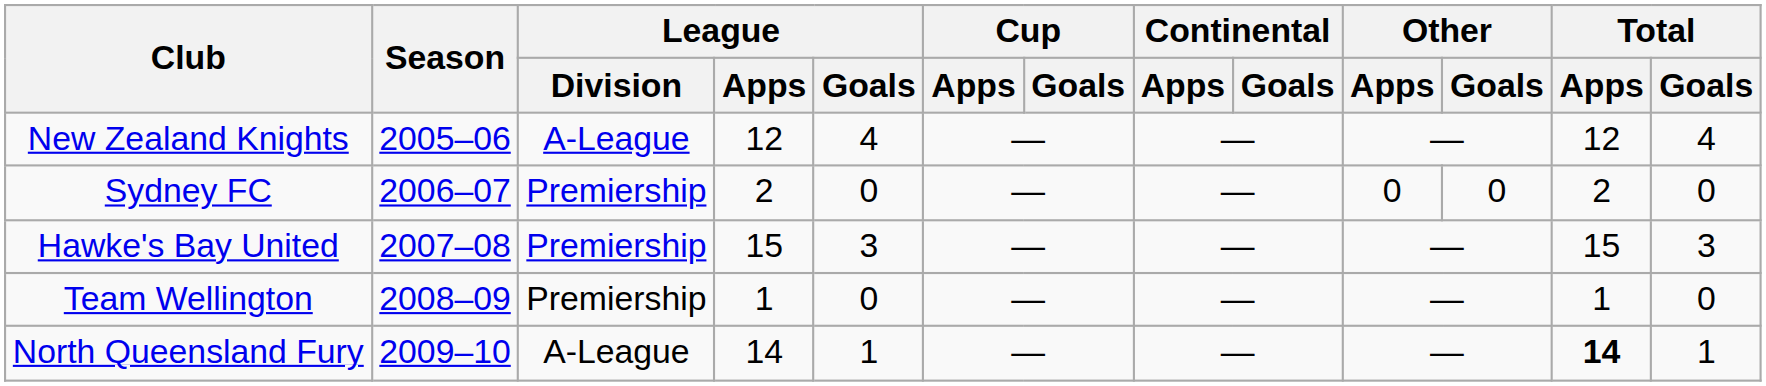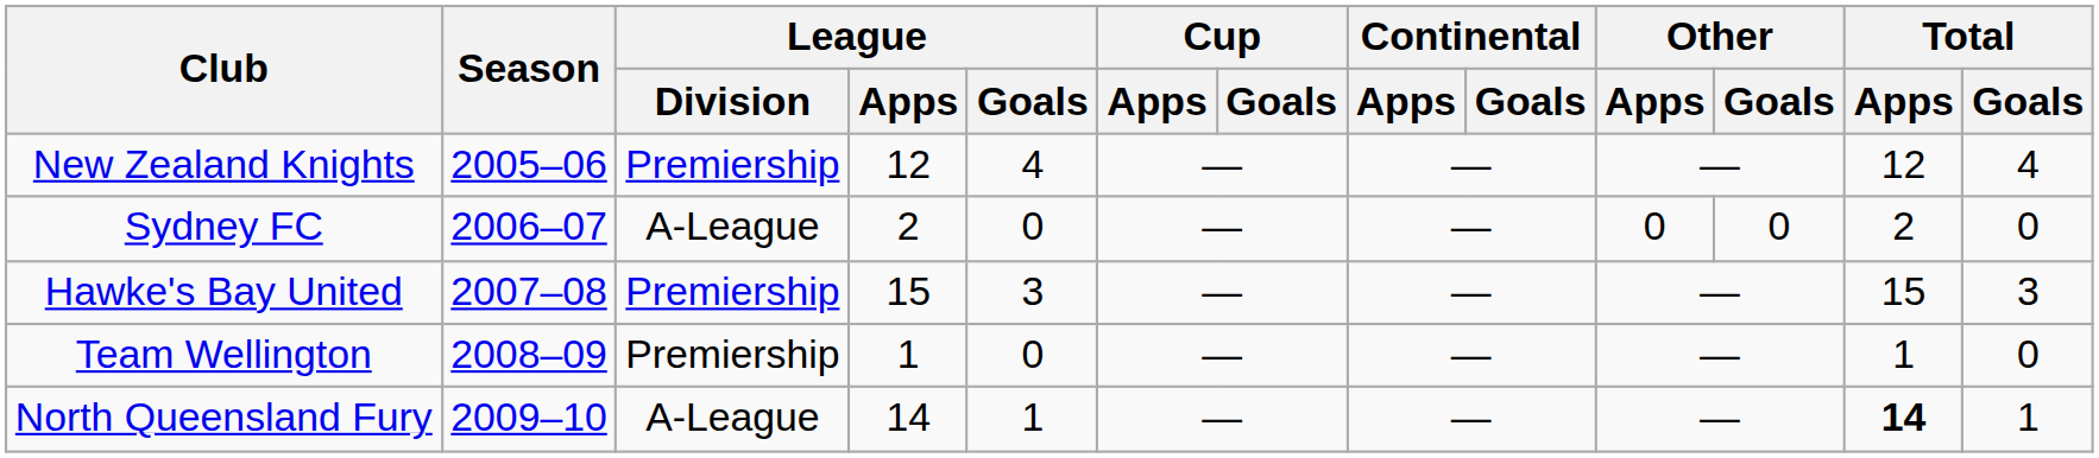 <table class="wikitable" style="text-align:center;">
 <tr>
 <th rowspan="2">Club</th>
 <th rowspan="2">Season</th>
 <th colspan="3">League</th>
 <th colspan="2">Cup</th>
 <th colspan="2">Continental</th>
 <th colspan="2">Other</th>
 <th colspan="2">Total</th>
 </tr>
 <tr>
 <th>Division</th>
 <th>Apps</th>
 <th>Goals</th>
 <th>Apps</th>
 <th>Goals</th>
 <th>Apps</th>
 <th>Goals</th>
 <th>Apps</th>
 <th>Goals</th>
 <th>Apps</th>
 <th>Goals</th>
 </tr>
 <tr>
 <td><a href='#'>New Zealand Knights</a></td>
 <td><a href='#'>2005–06</a></td>
-<td><a href='#'>A-League</a></td>
+<td><a href='#'>Premiership</a></td>
 <td>12</td>
 <td>4</td>
 <td colspan=2>—</td>
 <td colspan=2>—</td>
 <td colspan=2>—</td>
 <td>12</td>
 <td>4</td>
 </tr>
 <tr>
 <td><a href='#'>Sydney FC</a></td>
 <td><a href='#'>2006–07</a></td>
-<td><a href='#'>Premiership</a></td>
+<td>A-League</td>
 <td>2</td>
 <td>0</td>
 <td colspan=2>—</td>
 <td colspan=2>—</td>
 <td>0</td>
 <td>0</td>
 <td>2</td>
 <td>0</td>
 </tr>
 <tr>
 <td><a href='#'>Hawke's Bay United</a></td>
 <td><a href='#'>2007–08</a></td>
 <td><a href='#'>Premiership</a></td>
 <td>15</td>
 <td>3</td>
 <td colspan=2>—</td>
 <td colspan=2>—</td>
 <td colspan=2>—</td>
 <td>15</td>
 <td>3</td>
 </tr>
 <tr>
 <td><a href='#'>Team Wellington</a></td>
 <td><a href='#'>2008–09</a></td>
 <td>Premiership</td>
 <td>1</td>
 <td>0</td>
 <td colspan=2>—</td>
 <td colspan=2>—</td>
 <td colspan=2>—</td>
 <td>1</td>
 <td>0</td>
 </tr>
 <tr>
 <td><a href='#'>North Queensland Fury</a></td>
 <td><a href='#'>2009–10</a></td>
 <td>A-League</td>
 <td>14</td>
 <td>1</td>
 <td colspan=2>—</td>
 <td colspan=2>—</td>
 <td colspan=2>—</td>
 <td><strong>14</strong></td>
 <td>1</td>
 </tr>
 </table>
